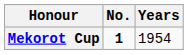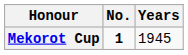 <table class="wikitable plainrowheaders">
 <tr>
 <th scope=col>Honour</th>
 <th scope=col>No.</th>
 <th scope=col>Years</th>
 </tr>
 <tr>
 <th scope=row><a href='#'>Mekorot</a> Cup</th>
 <td align=center><strong>1</strong></td>
-<td>1954</td>
+<td>1945</td>
 </tr>
 </table>
